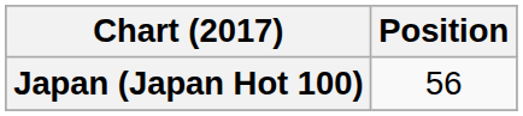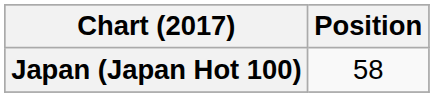 <table class="wikitable plainrowheaders" style="text-align:center">
 <tr>
 <th scope="col">Chart (2017)</th>
 <th scope="col">Position</th>
 </tr>
 <tr>
 <th scope="row">Japan (Japan Hot 100)</th>
-<td>56</td>
+<td>58</td>
 </tr>
 </table>
